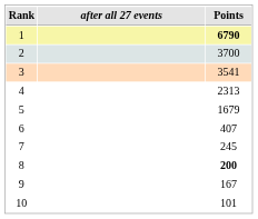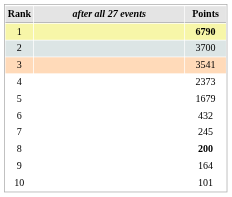 <table cellspacing="1" cellpadding="3" style="border:1px solid #AAAAAA;font-size:86%">
 <tr style="background-color: #E4E4E4;">
 </tr>
 <tr style="background-color: #E4E4E4;">
 <th style="border-bottom:1px solid #AAAAAA; width: 10px;">Rank</th>
 <th style="border-bottom:1px solid #AAAAAA; width: 200px;"><em>after all 27 events</em></th>
 <th style="border-bottom:1px solid #AAAAAA; width: 50px;">Points</th>
 </tr>
 <tr style="background:#f7f6a8;">
 <td align=center>1</td>
 <td><strong></strong></td>
 <td align=center><strong>6790</strong></td>
 </tr>
 <tr style="background:#dce5e5;">
 <td align=center>2</td>
 <td></td>
 <td align=center>3700</td>
 </tr>
 <tr style="background:#ffdab9;">
 <td align=center>3</td>
 <td></td>
 <td align=center>3541</td>
 </tr>
 <tr>
 <td align=center>4</td>
 <td></td>
-<td align=center>2313</td>
+<td align=center>2373</td>
 </tr>
 <tr>
 <td align=center>5</td>
 <td></td>
 <td align=center>1679</td>
 </tr>
 <tr>
 <td align=center>6</td>
 <td></td>
-<td align=center>407</td>
+<td align=center>432</td>
 </tr>
 <tr>
 <td align=center>7</td>
 <td></td>
 <td align=center>245</td>
 </tr>
 <tr>
 <td align=center>8</td>
 <td></td>
 <td align=center><strong>200</strong></td>
 </tr>
 <tr>
 <td align=center>9</td>
 <td></td>
-<td align=center>167</td>
+<td align=center>164</td>
 </tr>
 <tr>
 <td align=center>10</td>
 <td></td>
 <td align=center>101</td>
 </tr>
 </table>
